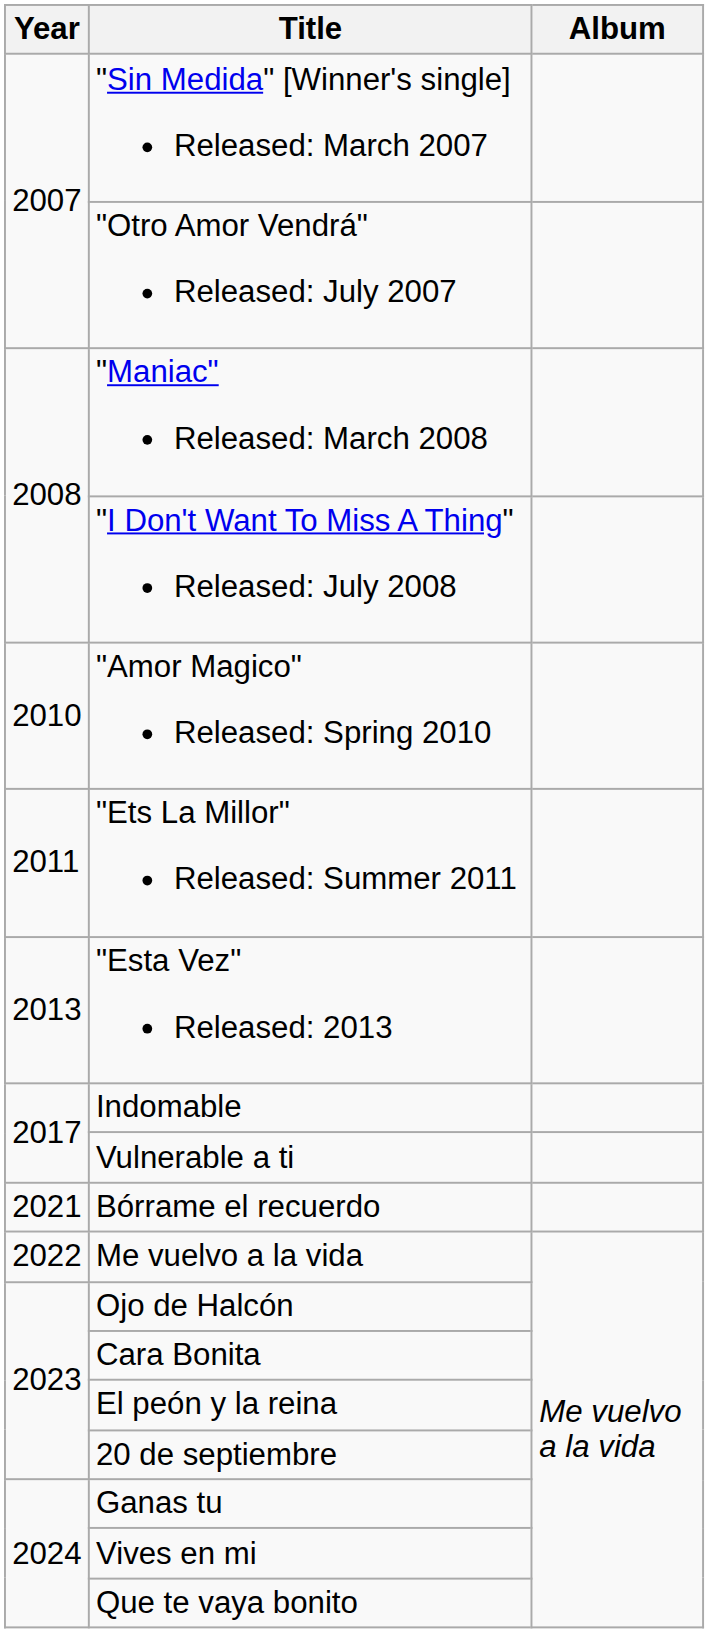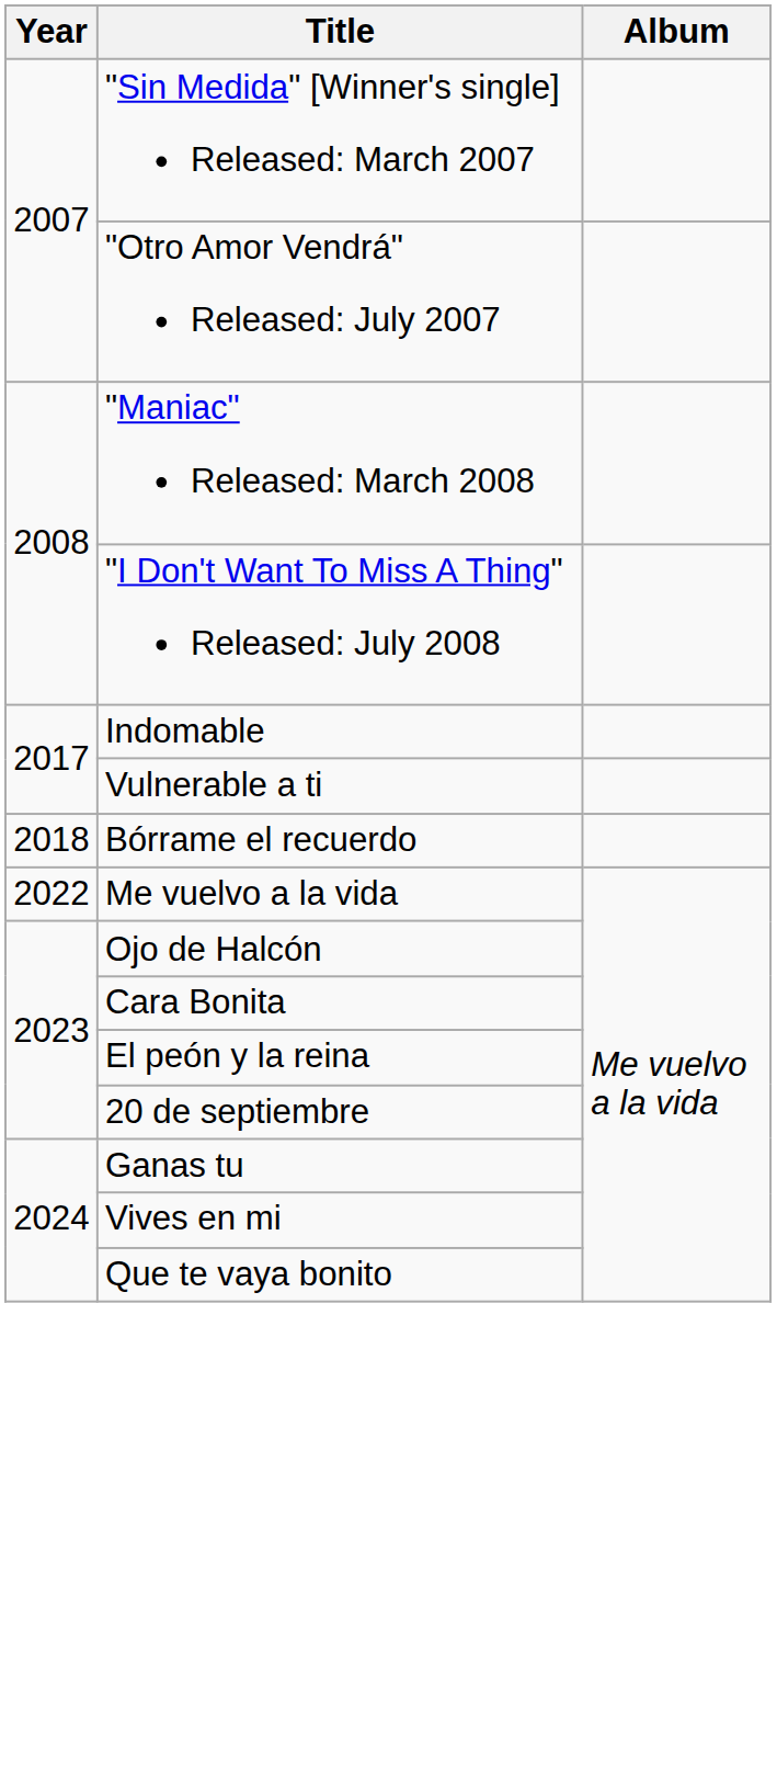 <table class="wikitable">
 <tr>
 <th width="28">Year</th>
 <th width="220">Title</th>
 <th width="80">Album</th>
 </tr>
 <tr>
 <td rowspan="2">2007</td>
 <td>"<a href='#'>Sin Medida</a>" [Winner's single]<br><ul><li>Released: March 2007</li></ul></td>
 <td></td>
 </tr>
 <tr>
 <td>"Otro Amor Vendrá"<br><ul><li>Released: July 2007</li></ul></td>
 <td></td>
 </tr>
 <tr>
 <td rowspan="2">2008</td>
 <td>"<a href='#'>Maniac"</a><br><ul><li>Released: March 2008</li></ul></td>
 <td></td>
 </tr>
 <tr>
 <td>"<a href='#'>I Don't Want To Miss A Thing</a>"<br><ul><li>Released: July 2008</li></ul></td>
 <td></td>
 </tr>
 <tr>
-<td rowspan="1">2010</td>
-<td>"Amor Magico"<br><ul><li>Released: Spring 2010</li></ul></td>
-<td></td>
-</tr>
-<tr>
-<td rowspan="1">2011</td>
-<td>"Ets La Millor"<br><ul><li>Released: Summer 2011</li></ul></td>
-<td></td>
-</tr>
-<tr>
-<td rowspan="1">2013</td>
-<td>"Esta Vez"<br><ul><li>Released: 2013</li></ul></td>
-<td></td>
-</tr>
-<tr>
 <td rowspan="2">2017</td>
 <td>Indomable</td>
 <td></td>
 </tr>
 <tr>
 <td>Vulnerable a ti</td>
 <td></td>
 </tr>
 <tr>
-<td>2021</td>
+<td>2018</td>
 <td>Bórrame el recuerdo</td>
 <td></td>
 </tr>
 <tr>
 <td>2022</td>
 <td>Me vuelvo a la vida</td>
 <td rowspan="8"><em>Me vuelvo a la vida</em></td>
 </tr>
 <tr>
 <td rowspan="4">2023</td>
 <td>Ojo de Halcón</td>
 </tr>
 <tr>
 <td>Cara Bonita</td>
 </tr>
 <tr>
 <td>El peón y la reina</td>
 </tr>
 <tr>
 <td>20 de septiembre</td>
 </tr>
 <tr>
 <td rowspan="3">2024</td>
 <td>Ganas tu</td>
 </tr>
 <tr>
 <td>Vives en mi</td>
 </tr>
 <tr>
 <td>Que te vaya bonito</td>
 </tr>
 </table>
